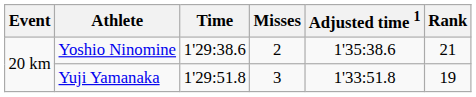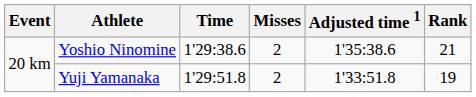 <table class="wikitable" style="font-size:90%">
 <tr>
 <th>Event</th>
 <th>Athlete</th>
 <th>Time</th>
 <th>Misses</th>
 <th>Adjusted time <sup>1</sup></th>
 <th>Rank</th>
 </tr>
 <tr>
 <td rowspan="2">20 km</td>
 <td><a href='#'>Yoshio Ninomine</a></td>
 <td align="center">1'29:38.6</td>
 <td align="center">2</td>
 <td align="center">1'35:38.6</td>
 <td align="center">21</td>
 </tr>
 <tr>
 <td><a href='#'>Yuji Yamanaka</a></td>
 <td align="center">1'29:51.8</td>
-<td align="center">3</td>
+<td align="center">2</td>
 <td align="center">1'33:51.8</td>
 <td align="center">19</td>
 </tr>
 </table>
